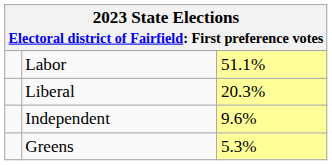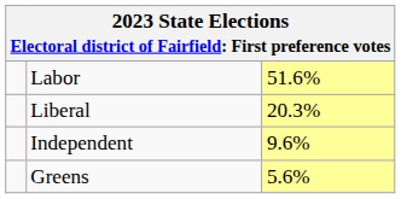 <table class="wikitable" style="float:center; margin-left:1em">
 <tr>
 <th colspan = 3>2023 State Elections<br><small><a href='#'>Electoral district of Fairfield</a>: First preference votes</small></th>
 </tr>
 <tr>
 <td></td>
 <td>Labor</td>
-<td bgcolor="FFFF99">51.1%</td>
+<td bgcolor="FFFF99">51.6%</td>
 </tr>
 <tr>
 <td></td>
 <td>Liberal</td>
 <td bgcolor="FFFF99">20.3%</td>
 </tr>
 <tr>
 <td Independent></td>
 <td>Independent</td>
 <td bgcolor="FFFF99">9.6%</td>
 </tr>
 <tr>
 <td></td>
 <td>Greens</td>
-<td bgcolor="FFFF99">5.3%</td>
+<td bgcolor="FFFF99">5.6%</td>
 </tr>
 </table>
